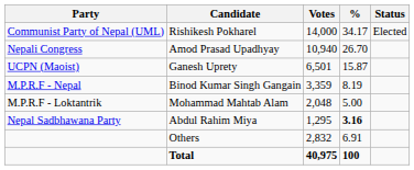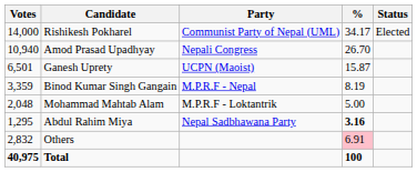 <table class="wikitable">
 <tr>
+<th>Votes</th>
+<th>Candidate</th>
 <th>Party</th>
-<th>Candidate</th>
-<th>Votes</th>
 <th>%</th>
 <th>Status</th>
 </tr>
 <tr>
+<td>14,000</td>
+<td>Rishikesh Pokharel</td>
 <td><a href='#'>Communist Party of Nepal (UML)</a></td>
-<td>Rishikesh Pokharel</td>
-<td>14,000</td>
 <td>34.17</td>
 <td>Elected</td>
 </tr>
 <tr>
+<td>10,940</td>
+<td>Amod Prasad Upadhyay</td>
 <td><a href='#'>Nepali Congress</a></td>
-<td>Amod Prasad Upadhyay</td>
-<td>10,940</td>
 <td>26.70</td>
 <td></td>
 </tr>
 <tr>
+<td>6,501</td>
+<td>Ganesh Uprety</td>
 <td><a href='#'>UCPN (Maoist)</a></td>
-<td>Ganesh Uprety</td>
-<td>6,501</td>
 <td>15.87</td>
 <td></td>
 </tr>
 <tr>
+<td>3,359</td>
+<td>Binod Kumar Singh Gangain</td>
 <td><a href='#'>M.P.R.F - Nepal</a></td>
-<td>Binod Kumar Singh Gangain</td>
-<td>3,359</td>
 <td>8.19</td>
 <td></td>
 </tr>
 <tr>
+<td>2,048</td>
+<td>Mohammad Mahtab Alam</td>
 <td>M.P.R.F - Loktantrik</td>
-<td>Mohammad Mahtab Alam</td>
-<td>2,048</td>
 <td>5.00</td>
 <td></td>
 </tr>
 <tr>
+<td>1,295</td>
+<td>Abdul Rahim Miya</td>
 <td><a href='#'>Nepal Sadbhawana Party</a></td>
-<td>Abdul Rahim Miya</td>
-<td>1,295</td>
 <td><strong>3.16</strong></td>
 <td></td>
 </tr>
 <tr>
+<td>2,832</td>
+<td>Others</td>
 <td></td>
-<td>Others</td>
-<td>2,832</td>
-<td>6.91</td>
+<td style="background: pink;">6.91</td>
 <td></td>
 </tr>
 <tr>
+<td><strong>40,975</strong></td>
+<td><strong>Total</strong></td>
 <td></td>
-<td><strong>Total</strong></td>
-<td><strong>40,975</strong></td>
 <td><strong>100</strong></td>
 <td></td>
 </tr>
 </table>
